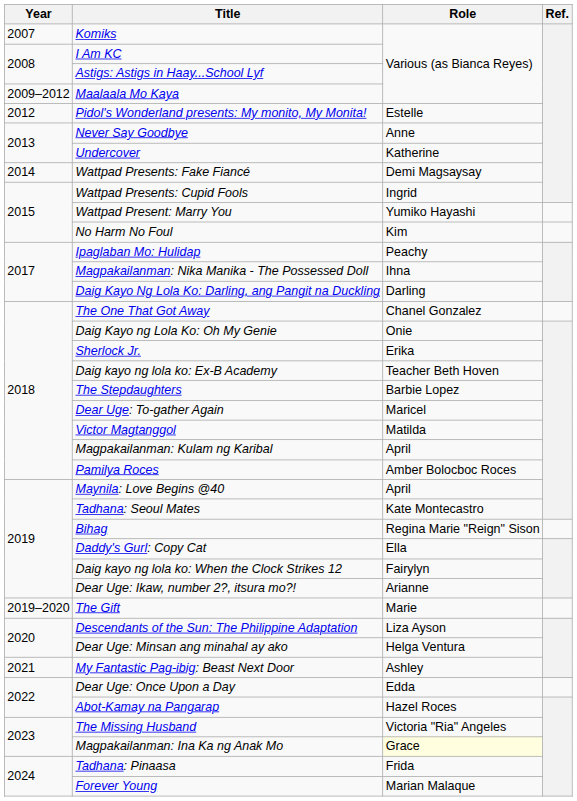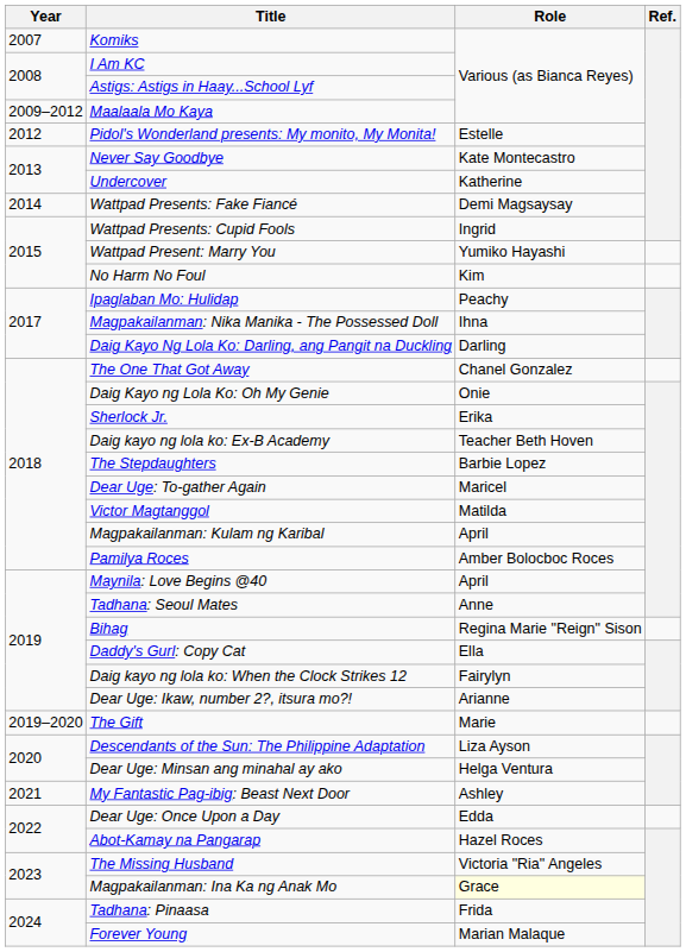 <table class="wikitable sortable">
 <tr>
 <th>Year</th>
 <th>Title</th>
 <th>Role</th>
 <th>Ref.</th>
 </tr>
 <tr>
 <td>2007</td>
 <td><em><a href='#'>Komiks</a></em></td>
 <td rowspan="4">Various (as Bianca Reyes)</td>
 <th rowspan="9"></th>
 </tr>
 <tr>
 <td rowspan="2">2008</td>
 <td><em><a href='#'>I Am KC</a></em></td>
 </tr>
 <tr>
 <td><a href='#'><em>Astigs: Astigs in Haay...School Lyf</em></a></td>
 </tr>
 <tr>
 <td>2009–2012</td>
 <td><em><a href='#'>Maalaala Mo Kaya</a></em></td>
 </tr>
 <tr>
 <td>2012</td>
 <td><a href='#'><em>Pidol's Wonderland presents: My monito, My Monita!</em></a></td>
 <td>Estelle</td>
 </tr>
 <tr>
 <td rowspan="2">2013</td>
 <td><em><a href='#'>Never Say Goodbye</a></em></td>
-<td>Anne</td>
+<td>Kate Montecastro</td>
 </tr>
 <tr>
 <td><em><a href='#'>Undercover</a></em></td>
 <td>Katherine</td>
 </tr>
 <tr>
 <td>2014</td>
 <td><em>Wattpad Presents: Fake Fiancé</em></td>
 <td>Demi Magsaysay</td>
 </tr>
 <tr>
 <td rowspan="3">2015</td>
 <td><em>Wattpad Presents: Cupid Fools</em></td>
 <td>Ingrid</td>
 </tr>
 <tr>
 <td><em>Wattpad Present: Marry You</em></td>
 <td>Yumiko Hayashi</td>
 <td></td>
 </tr>
 <tr>
 <td><em>No Harm No Foul</em></td>
 <td>Kim</td>
 <td></td>
 </tr>
 <tr>
 <td rowspan=3>2017</td>
 <td><a href='#'><em>Ipaglaban Mo: Hulidap</em></a></td>
 <td>Peachy</td>
 <th rowspan="3"></th>
 </tr>
 <tr>
 <td><em><a href='#'>Magpakailanman</a>: Nika Manika - The Possessed Doll</em></td>
 <td>Ihna</td>
 </tr>
 <tr>
 <td><a href='#'><em>Daig Kayo Ng Lola Ko: Darling, ang Pangit na Duckling</em></a></td>
 <td>Darling</td>
 </tr>
 <tr>
 <td rowspan="9">2018</td>
 <td><a href='#'><em>The One That Got Away</em></a></td>
 <td>Chanel Gonzalez</td>
 <td></td>
 </tr>
 <tr>
 <td><em>Daig Kayo ng Lola Ko: Oh My Genie</em></td>
 <td>Onie</td>
 <th rowspan="10"></th>
 </tr>
 <tr>
 <td><em><a href='#'>Sherlock Jr.</a></em></td>
 <td>Erika</td>
 </tr>
 <tr>
 <td><em>Daig kayo ng lola ko: Ex-B Academy</em></td>
 <td>Teacher Beth Hoven</td>
 </tr>
 <tr>
 <td><em><a href='#'>The Stepdaughters</a></em></td>
 <td>Barbie Lopez</td>
 </tr>
 <tr>
 <td><em><a href='#'>Dear Uge</a>: To-gather Again</em></td>
 <td>Maricel</td>
 </tr>
 <tr>
 <td><em><a href='#'>Victor Magtanggol</a></em></td>
 <td>Matilda</td>
 </tr>
 <tr>
 <td><em>Magpakailanman: Kulam ng Karibal</em></td>
 <td>April</td>
 </tr>
 <tr>
 <td><em><a href='#'>Pamilya Roces</a></em></td>
 <td>Amber Bolocboc Roces</td>
 </tr>
 <tr>
 <td rowspan="6">2019</td>
 <td><em><a href='#'>Maynila</a>: Love Begins @40</em></td>
 <td>April</td>
 </tr>
 <tr>
 <td><em><a href='#'>Tadhana</a>: Seoul Mates</em></td>
-<td>Kate Montecastro</td>
+<td>Anne</td>
 </tr>
 <tr>
 <td><em><a href='#'>Bihag</a></em></td>
 <td>Regina Marie "Reign" Sison</td>
 <td></td>
 </tr>
 <tr>
 <td><em><a href='#'>Daddy's Gurl</a>: Copy Cat</em></td>
 <td>Ella</td>
 <th rowspan="3"></th>
 </tr>
 <tr>
 <td><em>Daig kayo ng lola ko: When the Clock Strikes 12</em></td>
 <td>Fairylyn</td>
 </tr>
 <tr>
 <td><em>Dear Uge: Ikaw, number 2?, itsura mo?!</em></td>
 <td>Arianne</td>
 </tr>
 <tr>
 <td>2019–2020</td>
 <td><a href='#'><em>The Gift</em></a></td>
 <td>Marie</td>
 <td></td>
 </tr>
 <tr>
 <td rowspan="2">2020</td>
 <td><em><a href='#'>Descendants of the Sun: The Philippine Adaptation</a></em></td>
 <td>Liza Ayson</td>
 <th rowspan="3"></th>
 </tr>
 <tr>
 <td><em>Dear Uge: Minsan ang minahal ay ako</em></td>
 <td>Helga Ventura</td>
 </tr>
 <tr>
 <td>2021</td>
 <td><em><a href='#'>My Fantastic Pag-ibig</a>: Beast Next Door</em></td>
 <td>Ashley</td>
 </tr>
 <tr>
 <td rowspan="2">2022</td>
 <td><em>Dear Uge: Once Upon a Day</em></td>
 <td>Edda</td>
 <td></td>
 </tr>
 <tr>
 <td><em><a href='#'>Abot-Kamay na Pangarap</a></em></td>
 <td>Hazel Roces</td>
 <th rowspan="5"></th>
 </tr>
 <tr>
 <td rowspan="2">2023</td>
 <td><em><a href='#'>The Missing Husband</a></em></td>
 <td>Victoria "Ria" Angeles</td>
 </tr>
 <tr>
 <td><em>Magpakailanman: Ina Ka ng Anak Mo</em></td>
 <td style="background: lightyellow;">Grace</td>
 </tr>
 <tr>
 <td rowspan="2">2024</td>
 <td><em><a href='#'>Tadhana</a>: Pinaasa</em></td>
 <td>Frida</td>
 </tr>
 <tr>
 <td><em><a href='#'>Forever Young</a></em></td>
 <td>Marian Malaque</td>
 </tr>
 </table>
